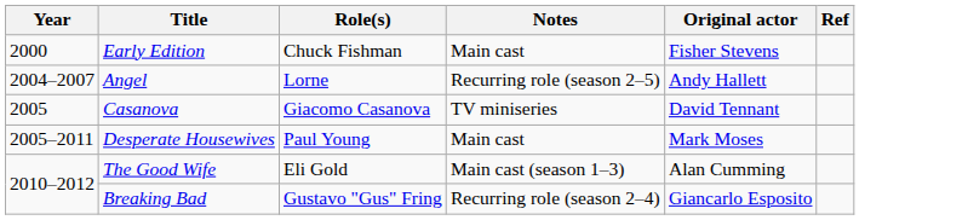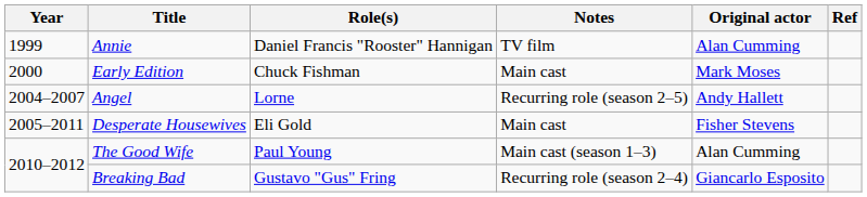 <table class="wikitable plainrowheaders sortable">
 <tr>
 <th scope="col">Year</th>
 <th scope="col">Title</th>
 <th scope="col">Role(s)</th>
 <th scope="col">Notes</th>
 <th scope="col">Original actor</th>
 <th scope="col" class="unsortable">Ref</th>
 </tr>
 <tr>
+<td>1999</td>
+<td><em><a href='#'>Annie</a></em></td>
+<td>Daniel Francis "Rooster" Hannigan</td>
+<td>TV film</td>
+<td><a href='#'>Alan Cumming</a></td>
+<td></td>
+</tr>
+<tr>
 <td>2000</td>
 <td><em><a href='#'>Early Edition</a></em></td>
 <td>Chuck Fishman</td>
 <td>Main cast</td>
-<td><a href='#'>Fisher Stevens</a></td>
+<td><a href='#'>Mark Moses</a></td>
 <td></td>
 </tr>
 <tr>
 <td>2004–2007</td>
 <td><em><a href='#'>Angel</a></em></td>
 <td><a href='#'>Lorne</a></td>
 <td>Recurring role (season 2–5)</td>
 <td><a href='#'>Andy Hallett</a></td>
 <td></td>
 </tr>
 <tr>
-<td>2005</td>
-<td><em><a href='#'>Casanova</a></em></td>
-<td><a href='#'>Giacomo Casanova</a></td>
-<td>TV miniseries</td>
-<td><a href='#'>David Tennant</a></td>
-<td></td>
-</tr>
-<tr>
 <td>2005–2011</td>
 <td><em><a href='#'>Desperate Housewives</a></em></td>
-<td><a href='#'>Paul Young</a></td>
+<td>Eli Gold</td>
 <td>Main cast</td>
-<td><a href='#'>Mark Moses</a></td>
+<td><a href='#'>Fisher Stevens</a></td>
 <td></td>
 </tr>
 <tr>
 <td rowspan=2>2010–2012</td>
 <td><em><a href='#'>The Good Wife</a></em></td>
-<td>Eli Gold</td>
+<td><a href='#'>Paul Young</a></td>
 <td>Main cast (season 1–3)</td>
 <td>Alan Cumming</td>
 <td></td>
 </tr>
 <tr>
 <td><em><a href='#'>Breaking Bad</a></em></td>
 <td><a href='#'>Gustavo "Gus" Fring</a></td>
 <td>Recurring role (season 2–4)</td>
 <td><a href='#'>Giancarlo Esposito</a></td>
 <td></td>
 </tr>
 </table>
